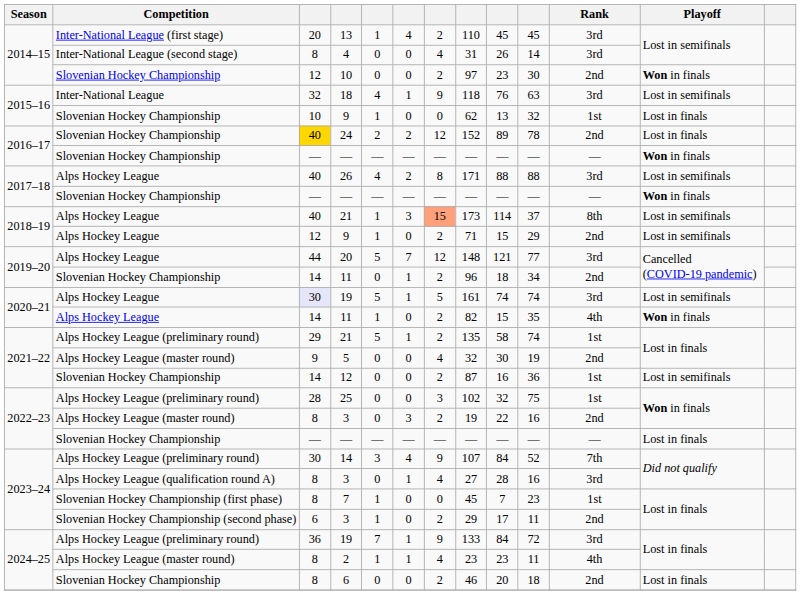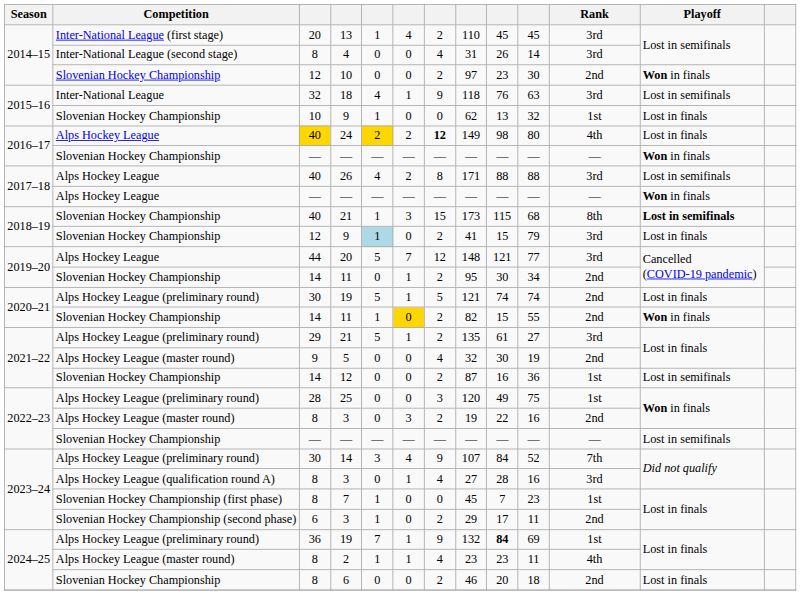 <table class="wikitable" style="text-align:center;font-size:90%;">
 <tr>
 <th>Season</th>
 <th>Competition</th>
 <th width=30></th>
 <th width=30></th>
 <th width=30></th>
 <th width=30></th>
 <th width=30></th>
 <th width=30></th>
 <th width=30></th>
 <th width=30></th>
 <th width=100>Rank</th>
 <th width=140>Playoff</th>
 <th width=30></th>
 </tr>
 <tr>
 <td rowspan="3">2014–15</td>
 <td style="text-align:left;"><a href='#'>Inter-National League</a> (first stage)</td>
 <td>20</td>
 <td>13</td>
 <td>1</td>
 <td>4</td>
 <td>2</td>
 <td>110</td>
 <td>45</td>
 <td>45</td>
 <td>3rd</td>
 <td style="text-align:left;" rowspan="2">Lost in semifinals</td>
 <td rowspan="2"></td>
 </tr>
 <tr>
 <td style="text-align:left;">Inter-National League (second stage)</td>
 <td>8</td>
 <td>4</td>
 <td>0</td>
 <td>0</td>
 <td>4</td>
 <td>31</td>
 <td>26</td>
 <td>14</td>
 <td>3rd</td>
 </tr>
 <tr>
 <td style="text-align:left;"><a href='#'>Slovenian Hockey Championship</a></td>
 <td>12</td>
 <td>10</td>
 <td>0</td>
 <td>0</td>
 <td>2</td>
 <td>97</td>
 <td>23</td>
 <td>30</td>
 <td>2nd</td>
 <td style="text-align:left;"><strong>Won</strong> in finals</td>
 <td></td>
 </tr>
 <tr>
 <td rowspan="2">2015–16</td>
 <td style="text-align:left;">Inter-National League</td>
 <td>32</td>
 <td>18</td>
 <td>4</td>
 <td>1</td>
 <td>9</td>
 <td>118</td>
 <td>76</td>
 <td>63</td>
 <td>3rd</td>
 <td style="text-align:left;">Lost in semifinals</td>
 <td></td>
 </tr>
 <tr>
 <td style="text-align:left;">Slovenian Hockey Championship</td>
 <td>10</td>
 <td>9</td>
 <td>1</td>
 <td>0</td>
 <td>0</td>
 <td>62</td>
 <td>13</td>
 <td>32</td>
 <td>1st</td>
 <td style="text-align:left;">Lost in finals</td>
 <td></td>
 </tr>
 <tr>
 <td rowspan="2">2016–17</td>
-<td style="text-align:left;">Slovenian Hockey Championship</td>
+<td style="text-align:left;"><a href='#'>Alps Hockey League</a></td>
 <td style="background: gold;">40</td>
 <td>24</td>
+<td style="background: gold;">2</td>
 <td>2</td>
-<td>2</td>
-<td>12</td>
-<td>152</td>
-<td>89</td>
-<td>78</td>
-<td>2nd</td>
+<td><strong>12</strong></td>
+<td>149</td>
+<td>98</td>
+<td>80</td>
+<td>4th</td>
 <td style="text-align:left;">Lost in finals</td>
 <td></td>
 </tr>
 <tr>
 <td style="text-align:left;">Slovenian Hockey Championship</td>
 <td>—</td>
 <td>—</td>
 <td>—</td>
 <td>—</td>
 <td>—</td>
 <td>—</td>
 <td>—</td>
 <td>—</td>
 <td>—</td>
 <td style="text-align:left;"><strong>Won</strong> in finals</td>
 <td></td>
 </tr>
 <tr>
 <td rowspan="2">2017–18</td>
 <td style="text-align:left;">Alps Hockey League</td>
 <td>40</td>
 <td>26</td>
 <td>4</td>
 <td>2</td>
 <td>8</td>
 <td>171</td>
 <td>88</td>
 <td>88</td>
 <td>3rd</td>
 <td style="text-align:left;">Lost in semifinals</td>
 <td></td>
 </tr>
 <tr>
-<td style="text-align:left;">Slovenian Hockey Championship</td>
+<td style="text-align:left;">Alps Hockey League</td>
 <td>—</td>
 <td>—</td>
 <td>—</td>
 <td>—</td>
 <td>—</td>
 <td>—</td>
 <td>—</td>
 <td>—</td>
 <td>—</td>
 <td style="text-align:left;"><strong>Won</strong> in finals</td>
 <td></td>
 </tr>
 <tr>
 <td rowspan="2">2018–19</td>
-<td style="text-align:left;">Alps Hockey League</td>
+<td style="text-align:left;">Slovenian Hockey Championship</td>
 <td>40</td>
 <td>21</td>
 <td>1</td>
 <td>3</td>
-<td style="background: lightsalmon;">15</td>
+<td>15</td>
 <td>173</td>
-<td>114</td>
-<td>37</td>
+<td>115</td>
+<td>68</td>
 <td>8th</td>
-<td style="text-align:left;">Lost in semifinals</td>
+<td style="text-align:left;"><strong>Lost in semifinals</strong></td>
 <td></td>
 </tr>
 <tr>
-<td style="text-align:left;">Alps Hockey League</td>
+<td style="text-align:left;">Slovenian Hockey Championship</td>
 <td>12</td>
 <td>9</td>
-<td>1</td>
+<td style="background: lightblue;">1</td>
 <td>0</td>
 <td>2</td>
-<td>71</td>
+<td>41</td>
 <td>15</td>
-<td>29</td>
-<td>2nd</td>
-<td style="text-align:left;">Lost in semifinals</td>
+<td>79</td>
+<td>3rd</td>
+<td style="text-align:left;">Lost in finals</td>
 <td></td>
 </tr>
 <tr>
 <td rowspan="2">2019–20</td>
 <td style="text-align:left;">Alps Hockey League</td>
 <td>44</td>
 <td>20</td>
 <td>5</td>
 <td>7</td>
 <td>12</td>
 <td>148</td>
 <td>121</td>
 <td>77</td>
 <td>3rd</td>
 <td style="text-align:left;" rowspan="2">Cancelled<br>(<a href='#'>COVID-19 pandemic</a>)</td>
 <td></td>
 </tr>
 <tr>
 <td style="text-align:left;">Slovenian Hockey Championship</td>
 <td>14</td>
 <td>11</td>
 <td>0</td>
 <td>1</td>
 <td>2</td>
-<td>96</td>
-<td>18</td>
+<td>95</td>
+<td>30</td>
 <td>34</td>
 <td>2nd</td>
 <td></td>
 </tr>
 <tr>
 <td rowspan="2">2020–21</td>
-<td style="text-align:left;">Alps Hockey League</td>
-<td style="background: lavender;">30</td>
+<td style="text-align:left;">Alps Hockey League (preliminary round)</td>
+<td>30</td>
 <td>19</td>
 <td>5</td>
 <td>1</td>
 <td>5</td>
-<td>161</td>
+<td>121</td>
 <td>74</td>
 <td>74</td>
-<td>3rd</td>
-<td style="text-align:left;">Lost in semifinals</td>
+<td>2nd</td>
+<td style="text-align:left;">Lost in finals</td>
 <td></td>
 </tr>
 <tr>
-<td style="text-align:left;"><a href='#'>Alps Hockey League</a></td>
+<td style="text-align:left;">Slovenian Hockey Championship</td>
 <td>14</td>
 <td>11</td>
 <td>1</td>
-<td>0</td>
+<td style="background: gold;">0</td>
 <td>2</td>
 <td>82</td>
 <td>15</td>
-<td>35</td>
-<td>4th</td>
+<td>55</td>
+<td>2nd</td>
 <td style="text-align:left;"><strong>Won</strong> in finals</td>
 <td></td>
 </tr>
 <tr>
 <td rowspan="3">2021–22</td>
 <td style="text-align:left;">Alps Hockey League (preliminary round)</td>
 <td>29</td>
 <td>21</td>
 <td>5</td>
 <td>1</td>
 <td>2</td>
 <td>135</td>
-<td>58</td>
-<td>74</td>
-<td>1st</td>
+<td>61</td>
+<td>27</td>
+<td>3rd</td>
 <td style="text-align:left;" rowspan="2">Lost in finals</td>
 <td rowspan="2"></td>
 </tr>
 <tr>
 <td style="text-align:left;">Alps Hockey League (master round)</td>
 <td>9</td>
 <td>5</td>
 <td>0</td>
 <td>0</td>
 <td>4</td>
 <td>32</td>
 <td>30</td>
 <td>19</td>
 <td>2nd</td>
 </tr>
 <tr>
 <td style="text-align:left;">Slovenian Hockey Championship</td>
 <td>14</td>
 <td>12</td>
 <td>0</td>
 <td>0</td>
 <td>2</td>
 <td>87</td>
 <td>16</td>
 <td>36</td>
 <td>1st</td>
 <td style="text-align:left;">Lost in semifinals</td>
 <td></td>
 </tr>
 <tr>
 <td rowspan="3">2022–23</td>
 <td style="text-align:left;">Alps Hockey League (preliminary round)</td>
 <td>28</td>
 <td>25</td>
 <td>0</td>
 <td>0</td>
 <td>3</td>
-<td>102</td>
-<td>32</td>
+<td>120</td>
+<td>49</td>
 <td>75</td>
 <td>1st</td>
 <td style="text-align:left;" rowspan="2"><strong>Won</strong> in finals</td>
 <td rowspan="2"></td>
 </tr>
 <tr>
 <td style="text-align:left;">Alps Hockey League (master round)</td>
 <td>8</td>
 <td>3</td>
 <td>0</td>
 <td>3</td>
 <td>2</td>
 <td>19</td>
 <td>22</td>
 <td>16</td>
 <td>2nd</td>
 </tr>
 <tr>
 <td style="text-align:left;">Slovenian Hockey Championship</td>
 <td>—</td>
 <td>—</td>
 <td>—</td>
 <td>—</td>
 <td>—</td>
 <td>—</td>
 <td>—</td>
 <td>—</td>
 <td>—</td>
-<td style="text-align:left;">Lost in finals</td>
+<td style="text-align:left;">Lost in semifinals</td>
 <td></td>
 </tr>
 <tr>
 <td rowspan="4">2023–24</td>
 <td style="text-align:left;">Alps Hockey League (preliminary round)</td>
 <td>30</td>
 <td>14</td>
 <td>3</td>
 <td>4</td>
 <td>9</td>
 <td>107</td>
 <td>84</td>
 <td>52</td>
 <td>7th</td>
 <td style="text-align:left;" rowspan="2"><em>Did not qualify</em></td>
 <td rowspan="2"></td>
 </tr>
 <tr>
 <td style="text-align:left;">Alps Hockey League (qualification round A)</td>
 <td>8</td>
 <td>3</td>
 <td>0</td>
 <td>1</td>
 <td>4</td>
 <td>27</td>
 <td>28</td>
 <td>16</td>
 <td>3rd</td>
 </tr>
 <tr>
 <td style="text-align:left;">Slovenian Hockey Championship (first phase)</td>
 <td>8</td>
 <td>7</td>
 <td>1</td>
 <td>0</td>
 <td>0</td>
 <td>45</td>
 <td>7</td>
 <td>23</td>
 <td>1st</td>
 <td style="text-align:left;" rowspan="2">Lost in finals</td>
 <td rowspan="2"></td>
 </tr>
 <tr>
 <td style="text-align:left;">Slovenian Hockey Championship (second phase)</td>
 <td>6</td>
 <td>3</td>
 <td>1</td>
 <td>0</td>
 <td>2</td>
 <td>29</td>
 <td>17</td>
 <td>11</td>
 <td>2nd</td>
 </tr>
 <tr>
 <td rowspan="3">2024–25</td>
 <td style="text-align:left;">Alps Hockey League (preliminary round)</td>
 <td>36</td>
 <td>19</td>
 <td>7</td>
 <td>1</td>
 <td>9</td>
-<td>133</td>
-<td>84</td>
-<td>72</td>
-<td>3rd</td>
+<td>132</td>
+<td><strong>84</strong></td>
+<td>69</td>
+<td>1st</td>
 <td style="text-align:left;" rowspan="2">Lost in finals</td>
 <td rowspan="2"></td>
 </tr>
 <tr>
 <td style="text-align:left;">Alps Hockey League (master round)</td>
 <td>8</td>
 <td>2</td>
 <td>1</td>
 <td>1</td>
 <td>4</td>
 <td>23</td>
 <td>23</td>
 <td>11</td>
 <td>4th</td>
 </tr>
 <tr>
 <td style="text-align:left;">Slovenian Hockey Championship</td>
 <td>8</td>
 <td>6</td>
 <td>0</td>
 <td>0</td>
 <td>2</td>
 <td>46</td>
 <td>20</td>
 <td>18</td>
 <td>2nd</td>
 <td style="text-align:left;">Lost in finals</td>
 <td></td>
 </tr>
 <tr>
 </tr>
 </table>
